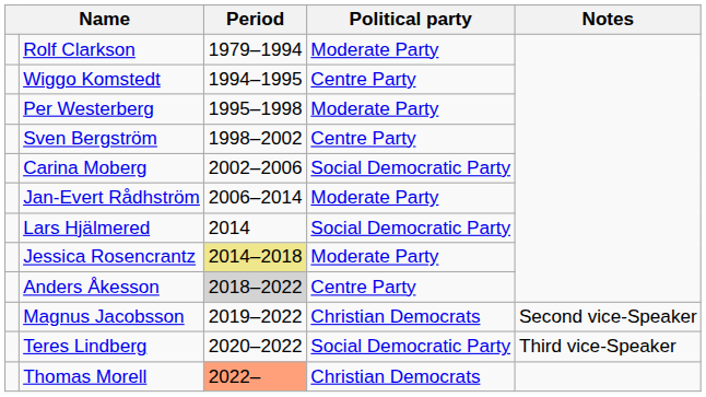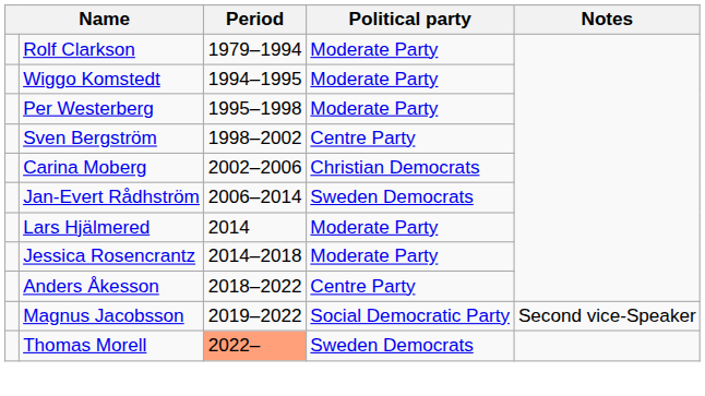 <table class="wikitable">
 <tr>
 <th colspan="2">Name</th>
 <th>Period</th>
 <th>Political party</th>
 <th>Notes</th>
 </tr>
 <tr>
 <td bgcolor=> </td>
 <td><a href='#'>Rolf Clarkson</a></td>
 <td>1979–1994</td>
 <td><a href='#'>Moderate Party</a></td>
 </tr>
 <tr>
 <td bgcolor=> </td>
 <td><a href='#'>Wiggo Komstedt</a></td>
 <td>1994–1995</td>
-<td><a href='#'>Centre Party</a></td>
+<td><a href='#'>Moderate Party</a></td>
 </tr>
 <tr>
 <td bgcolor=> </td>
 <td><a href='#'>Per Westerberg</a></td>
 <td>1995–1998</td>
 <td><a href='#'>Moderate Party</a></td>
 </tr>
 <tr>
 <td bgcolor=> </td>
 <td><a href='#'>Sven Bergström</a></td>
 <td>1998–2002</td>
 <td><a href='#'>Centre Party</a></td>
 </tr>
 <tr>
 <td bgcolor=> </td>
 <td><a href='#'>Carina Moberg</a></td>
 <td>2002–2006</td>
-<td><a href='#'>Social Democratic Party</a></td>
+<td><a href='#'>Christian Democrats</a></td>
 </tr>
 <tr>
 <td bgcolor=> </td>
 <td><a href='#'>Jan-Evert Rådhström</a></td>
 <td>2006–2014</td>
-<td><a href='#'>Moderate Party</a></td>
+<td><a href='#'>Sweden Democrats</a></td>
 </tr>
 <tr>
 <td bgcolor=> </td>
 <td><a href='#'>Lars Hjälmered</a></td>
 <td>2014</td>
-<td><a href='#'>Social Democratic Party</a></td>
+<td><a href='#'>Moderate Party</a></td>
 </tr>
 <tr>
 <td bgcolor=> </td>
 <td><a href='#'>Jessica Rosencrantz</a></td>
-<td style="background: khaki;">2014–2018</td>
+<td>2014–2018</td>
 <td><a href='#'>Moderate Party</a></td>
 </tr>
 <tr>
 <td bgcolor=> </td>
 <td><a href='#'>Anders Åkesson</a></td>
-<td style="background: lightgrey;">2018–2022</td>
+<td>2018–2022</td>
 <td><a href='#'>Centre Party</a></td>
 </tr>
 <tr>
 <td bgcolor=> </td>
 <td><a href='#'>Magnus Jacobsson</a></td>
 <td>2019–2022</td>
-<td><a href='#'>Christian Democrats</a></td>
+<td><a href='#'>Social Democratic Party</a></td>
 <td>Second vice-Speaker</td>
-</tr>
-<tr>
-<td bgcolor=> </td>
-<td><a href='#'>Teres Lindberg</a></td>
-<td>2020–2022</td>
-<td><a href='#'>Social Democratic Party</a></td>
-<td>Third vice-Speaker</td>
 </tr>
 <tr>
 <td bgcolor=> </td>
 <td><a href='#'>Thomas Morell</a></td>
 <td style="background: lightsalmon;">2022–</td>
-<td><a href='#'>Christian Democrats</a></td>
+<td><a href='#'>Sweden Democrats</a></td>
 <td></td>
 </tr>
 </table>
